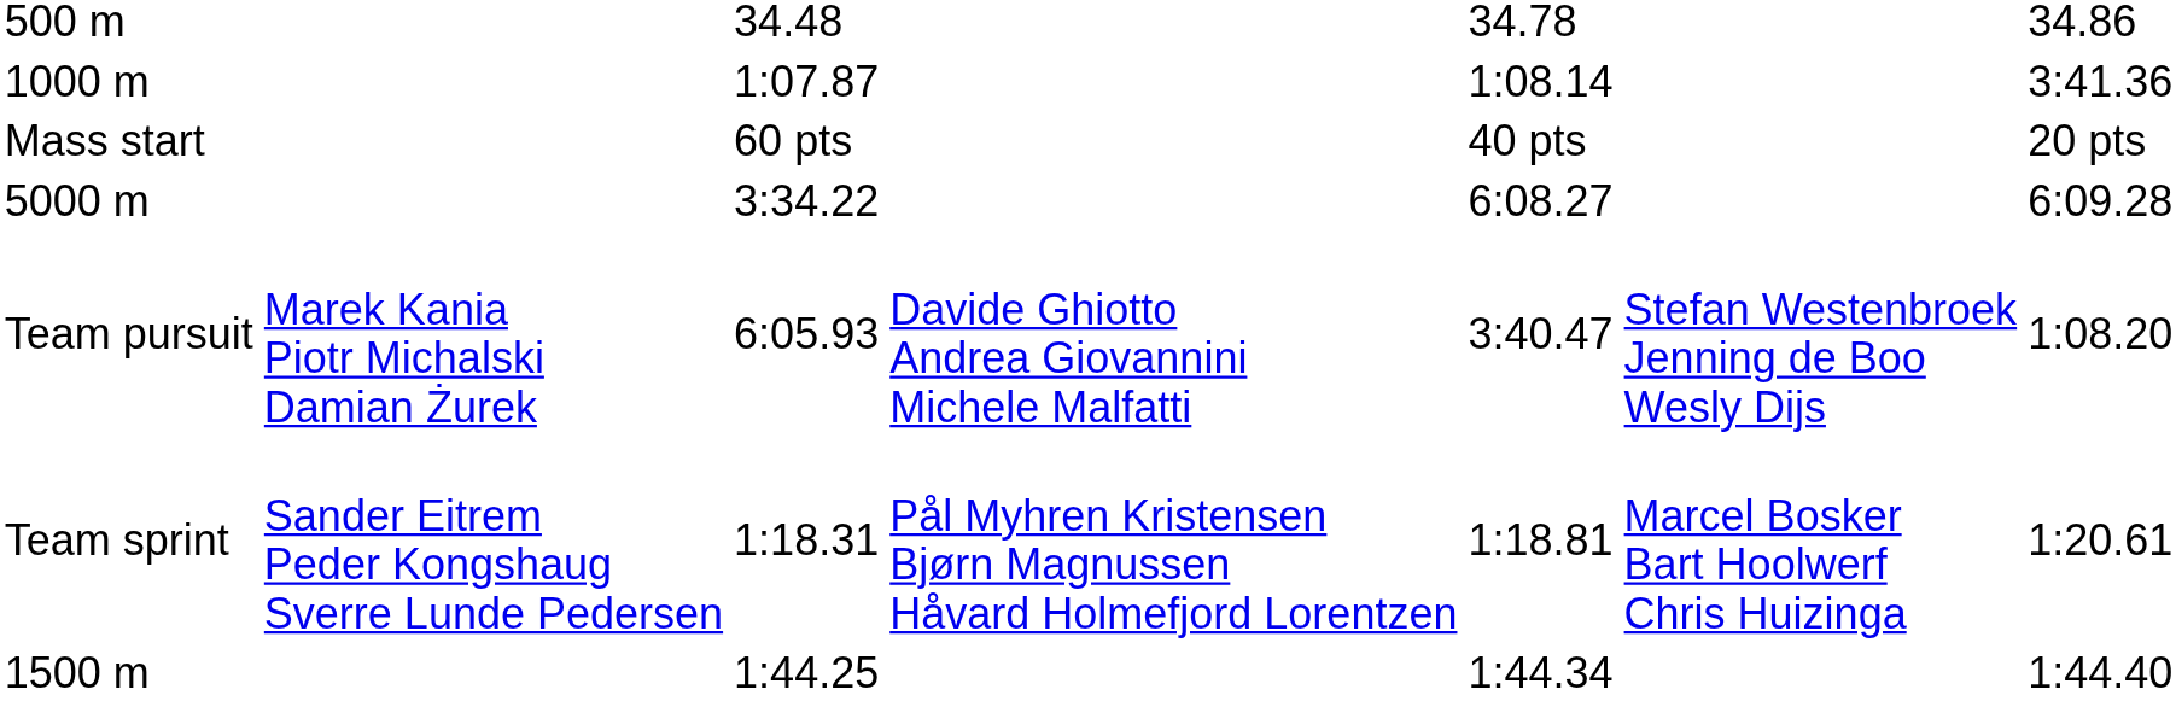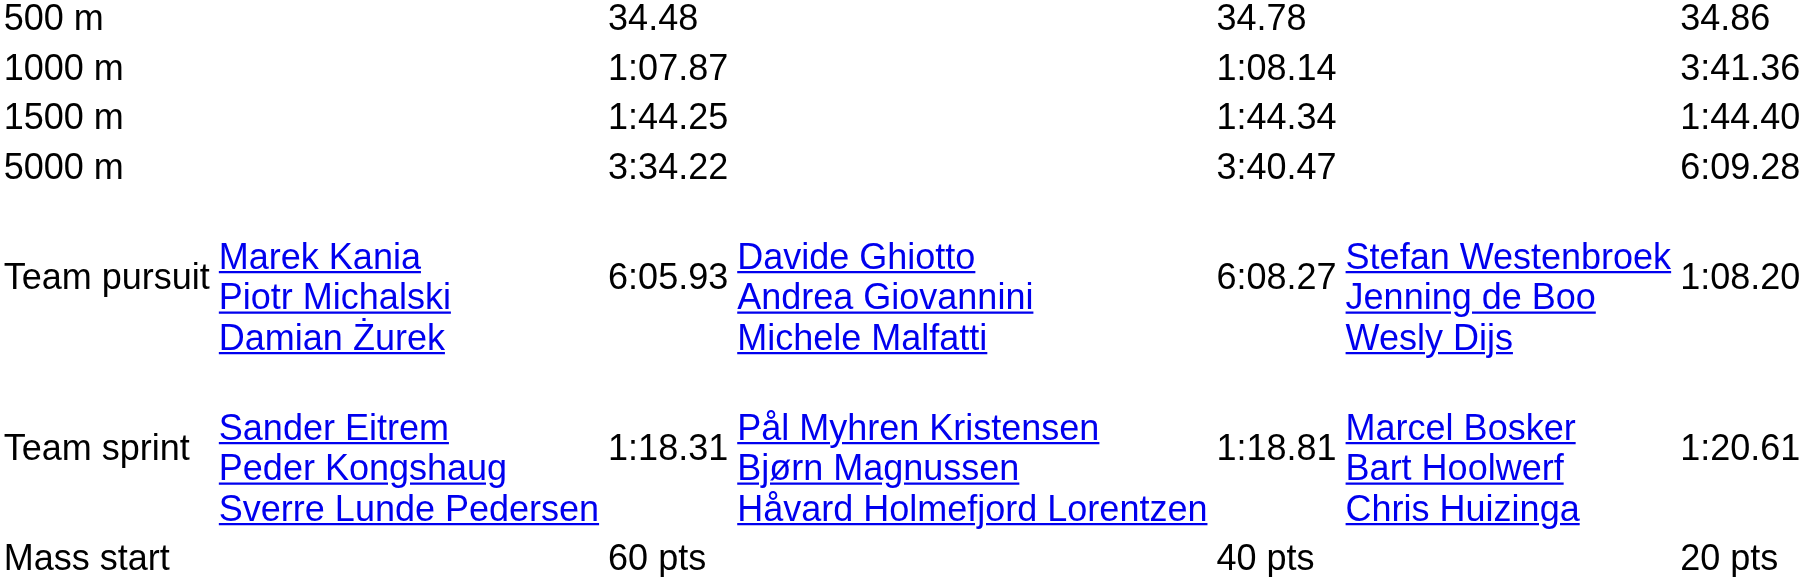 <table>
 <tr>
 <td>500 m<br></td>
 <td></td>
 <td>34.48</td>
 <td></td>
 <td>34.78</td>
 <td></td>
 <td>34.86</td>
 </tr>
 <tr>
 <td>1000 m<br></td>
 <td></td>
 <td>1:07.87</td>
 <td></td>
 <td>1:08.14</td>
 <td></td>
 <td>3:41.36</td>
 </tr>
 <tr>
-<td>Mass start<br></td>
+<td>1500 m<br></td>
 <td></td>
-<td>60 pts</td>
+<td>1:44.25</td>
 <td></td>
-<td>40 pts</td>
+<td>1:44.34</td>
 <td></td>
-<td>20 pts</td>
+<td>1:44.40</td>
 </tr>
 <tr>
 <td>5000 m<br></td>
 <td></td>
 <td>3:34.22<br></td>
 <td></td>
-<td>6:08.27</td>
+<td>3:40.47</td>
 <td></td>
 <td>6:09.28</td>
 </tr>
 <tr>
 <td>Team pursuit<br></td>
 <td><br><a href='#'>Marek Kania</a><br><a href='#'>Piotr Michalski</a><br><a href='#'>Damian Żurek</a></td>
 <td>6:05.93</td>
 <td><br><a href='#'>Davide Ghiotto</a><br><a href='#'>Andrea Giovannini</a><br><a href='#'>Michele Malfatti</a></td>
-<td>3:40.47</td>
+<td>6:08.27</td>
 <td><br><a href='#'>Stefan Westenbroek</a><br><a href='#'>Jenning de Boo</a><br><a href='#'>Wesly Dijs</a></td>
 <td>1:08.20</td>
 </tr>
 <tr>
 <td>Team sprint<br></td>
 <td><br><a href='#'>Sander Eitrem</a><br><a href='#'>Peder Kongshaug</a><br><a href='#'>Sverre Lunde Pedersen</a></td>
 <td>1:18.31</td>
 <td><br><a href='#'>Pål Myhren Kristensen</a><br><a href='#'>Bjørn Magnussen</a><br><a href='#'>Håvard Holmefjord Lorentzen</a></td>
 <td>1:18.81</td>
 <td><br><a href='#'>Marcel Bosker</a><br><a href='#'>Bart Hoolwerf</a><br><a href='#'>Chris Huizinga</a></td>
 <td>1:20.61</td>
 </tr>
 <tr>
-<td>1500 m<br></td>
+<td>Mass start<br></td>
 <td></td>
-<td>1:44.25</td>
+<td>60 pts</td>
 <td></td>
-<td>1:44.34</td>
+<td>40 pts</td>
 <td></td>
-<td>1:44.40</td>
+<td>20 pts</td>
 </tr>
 </table>
